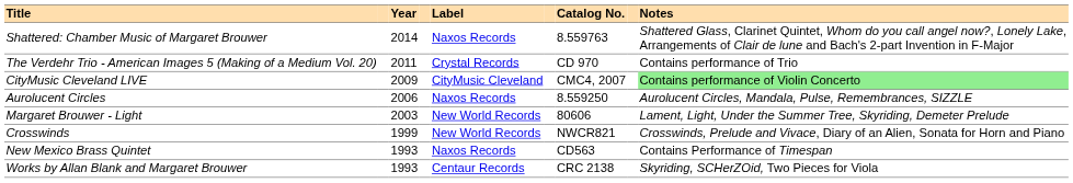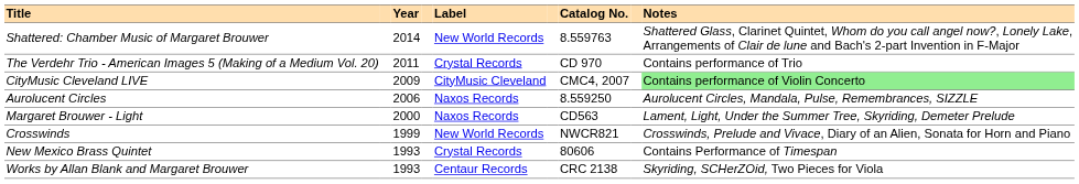 <table cellspacing="0" cellpadding="2" border="0">
 <tr style="background:#ffdead;">
 <th style="text-align:left; border-bottom:1px solid gray; border-top:1px solid gray;">Title</th>
 <th style="width:10px; border-bottom:1px solid gray; border-top:1px solid gray;"></th>
 <th style="text-align:left; border-bottom:1px solid gray; border-top:1px solid gray;">Year</th>
 <th style="width:10px; border-bottom:1px solid gray; border-top:1px solid gray;"></th>
 <th style="text-align:left; border-bottom:1px solid gray; border-top:1px solid gray;">Label</th>
 <th style="width:10px; border-bottom:1px solid gray; border-top:1px solid gray;"></th>
 <th style="text-align:left; border-bottom:1px solid gray; border-top:1px solid gray;">Catalog No.</th>
 <th style="width:10px; border-bottom:1px solid gray; border-top:1px solid gray;"></th>
 <th style="text-align:left; border-bottom:1px solid gray; border-top:1px solid gray;">Notes</th>
 </tr>
 <tr>
 <td style="border-bottom:1px solid gray;"><em>Shattered: Chamber Music of Margaret Brouwer</em></td>
 <td style="border-bottom:1px solid gray;"></td>
 <td style="border-bottom:1px solid gray;">2014</td>
 <td style="border-bottom:1px solid gray;"></td>
-<td style="border-bottom:1px solid gray;"><a href='#'>Naxos Records</a></td>
+<td style="border-bottom:1px solid gray;"><a href='#'>New World Records</a></td>
 <td style="border-bottom:1px solid gray;"></td>
 <td style="border-bottom:1px solid gray;">8.559763</td>
 <td style="border-bottom:1px solid gray;"></td>
 <td style="border-bottom:1px solid gray;"><em>Shattered Glass</em>, Clarinet Quintet, <em>Whom do you call angel now?</em>, <em>Lonely Lake</em>, <br> Arrangements of <em>Clair de lune</em> and Bach's 2-part Invention in F-Major</td>
 </tr>
 <tr>
 <td style="border-bottom:1px solid gray;"><em>The Verdehr Trio - American Images 5 (Making of a Medium Vol. 20)</em></td>
 <td style="border-bottom:1px solid gray;"></td>
 <td style="border-bottom:1px solid gray;">2011</td>
 <td style="border-bottom:1px solid gray;"></td>
 <td style="border-bottom:1px solid gray;"><a href='#'>Crystal Records</a></td>
 <td style="border-bottom:1px solid gray;"></td>
 <td style="border-bottom:1px solid gray;">CD 970</td>
 <td style="border-bottom:1px solid gray;"></td>
 <td style="border-bottom:1px solid gray;">Contains performance of Trio</td>
 </tr>
 <tr>
 <td style="border-bottom:1px solid gray;"><em>CityMusic Cleveland LIVE</em></td>
 <td style="border-bottom:1px solid gray;"></td>
 <td style="border-bottom:1px solid gray;">2009</td>
 <td style="border-bottom:1px solid gray;"></td>
 <td style="border-bottom:1px solid gray;"><a href='#'>CityMusic Cleveland</a></td>
 <td style="border-bottom:1px solid gray;"></td>
 <td style="border-bottom:1px solid gray;">CMC4, 2007</td>
 <td style="border-bottom:1px solid gray;"></td>
 <td style="background: lightgreen; border-bottom:1px solid gray;">Contains performance of Violin Concerto</td>
 </tr>
 <tr>
 <td style="border-bottom:1px solid gray;"><em>Aurolucent Circles</em></td>
 <td style="border-bottom:1px solid gray;"></td>
 <td style="border-bottom:1px solid gray;">2006</td>
 <td style="border-bottom:1px solid gray;"></td>
 <td style="border-bottom:1px solid gray;"><a href='#'>Naxos Records</a></td>
 <td style="border-bottom:1px solid gray;"></td>
 <td style="border-bottom:1px solid gray;">8.559250</td>
 <td style="border-bottom:1px solid gray;"></td>
 <td style="border-bottom:1px solid gray;"><em>Aurolucent Circles, Mandala, Pulse, Remembrances, SIZZLE</em></td>
 </tr>
 <tr>
 <td style="border-bottom:1px solid gray;"><em>Margaret Brouwer - Light</em></td>
 <td style="border-bottom:1px solid gray;"></td>
-<td style="border-bottom:1px solid gray;">2003</td>
+<td style="border-bottom:1px solid gray;">2000</td>
 <td style="border-bottom:1px solid gray;"></td>
-<td style="border-bottom:1px solid gray;"><a href='#'>New World Records</a></td>
+<td style="border-bottom:1px solid gray;"><a href='#'>Naxos Records</a></td>
 <td style="border-bottom:1px solid gray;"></td>
-<td style="border-bottom:1px solid gray;">80606</td>
+<td style="border-bottom:1px solid gray;">CD563</td>
 <td style="border-bottom:1px solid gray;"></td>
 <td style="border-bottom:1px solid gray;"><em>Lament, Light, Under the Summer Tree, Skyriding, Demeter Prelude</em></td>
 </tr>
 <tr>
 <td style="border-bottom:1px solid gray;"><em>Crosswinds</em></td>
 <td style="border-bottom:1px solid gray;"></td>
 <td style="border-bottom:1px solid gray;">1999</td>
 <td style="border-bottom:1px solid gray;"></td>
 <td style="border-bottom:1px solid gray;"><a href='#'>New World Records</a></td>
 <td style="border-bottom:1px solid gray;"></td>
 <td style="border-bottom:1px solid gray;">NWCR821</td>
 <td style="border-bottom:1px solid gray;"></td>
 <td style="border-bottom:1px solid gray;"><em>Crosswinds, Prelude and Vivace</em>, Diary of an Alien, Sonata for Horn and Piano</td>
 </tr>
 <tr>
 <td style="border-bottom:1px solid gray;"><em>New Mexico Brass Quintet</em></td>
 <td style="border-bottom:1px solid gray;"></td>
 <td style="border-bottom:1px solid gray;">1993</td>
 <td style="border-bottom:1px solid gray;"></td>
-<td style="border-bottom:1px solid gray;"><a href='#'>Naxos Records</a></td>
+<td style="border-bottom:1px solid gray;"><a href='#'>Crystal Records</a></td>
 <td style="border-bottom:1px solid gray;"></td>
-<td style="border-bottom:1px solid gray;">CD563</td>
+<td style="border-bottom:1px solid gray;">80606</td>
 <td style="border-bottom:1px solid gray;"></td>
 <td style="border-bottom:1px solid gray;">Contains Performance of <em>Timespan</em></td>
 </tr>
 <tr>
 <td style="border-bottom:1px solid gray;"><em>Works by Allan Blank and Margaret Brouwer</em></td>
 <td style="border-bottom:1px solid gray;"></td>
 <td style="border-bottom:1px solid gray;">1993</td>
 <td style="border-bottom:1px solid gray;"></td>
 <td style="border-bottom:1px solid gray;"><a href='#'>Centaur Records</a></td>
 <td style="border-bottom:1px solid gray;"></td>
 <td style="border-bottom:1px solid gray;">CRC 2138</td>
 <td style="border-bottom:1px solid gray;"></td>
 <td style="border-bottom:1px solid gray;"><em>Skyriding, SCHerZOid, </em>Two Pieces for Viola</td>
 </tr>
 <tr>
 </tr>
 </table>
